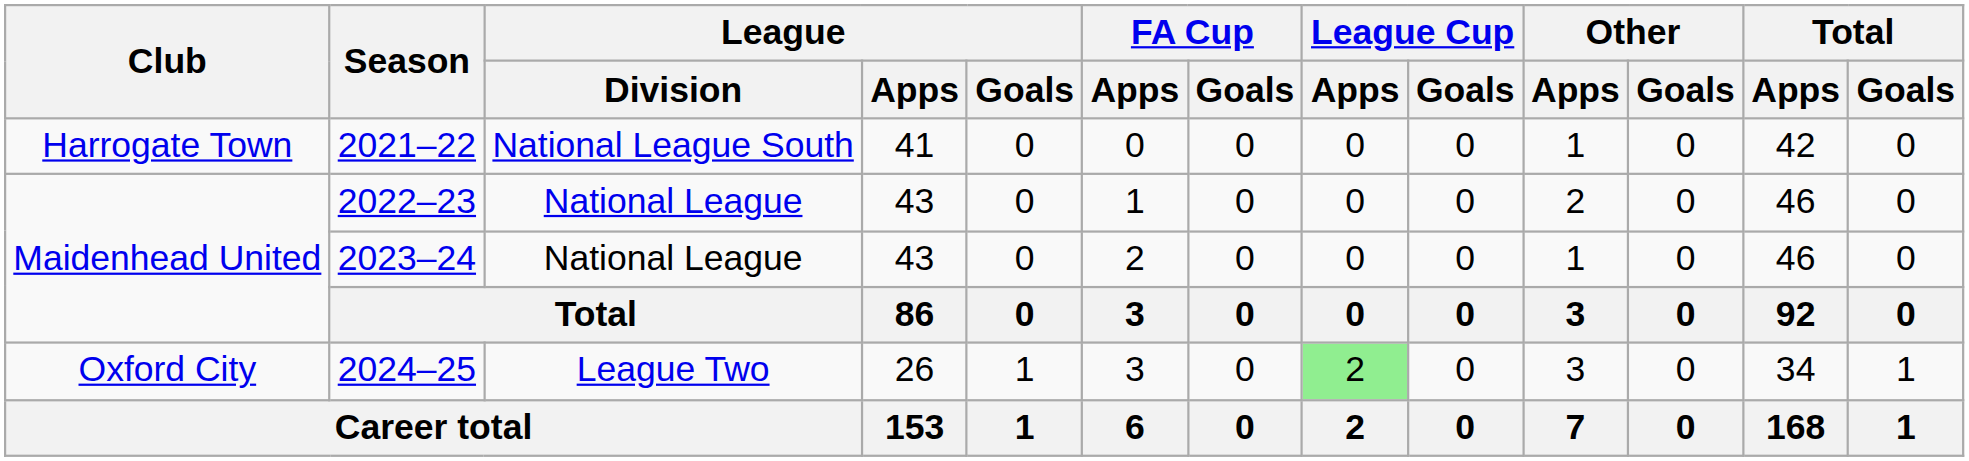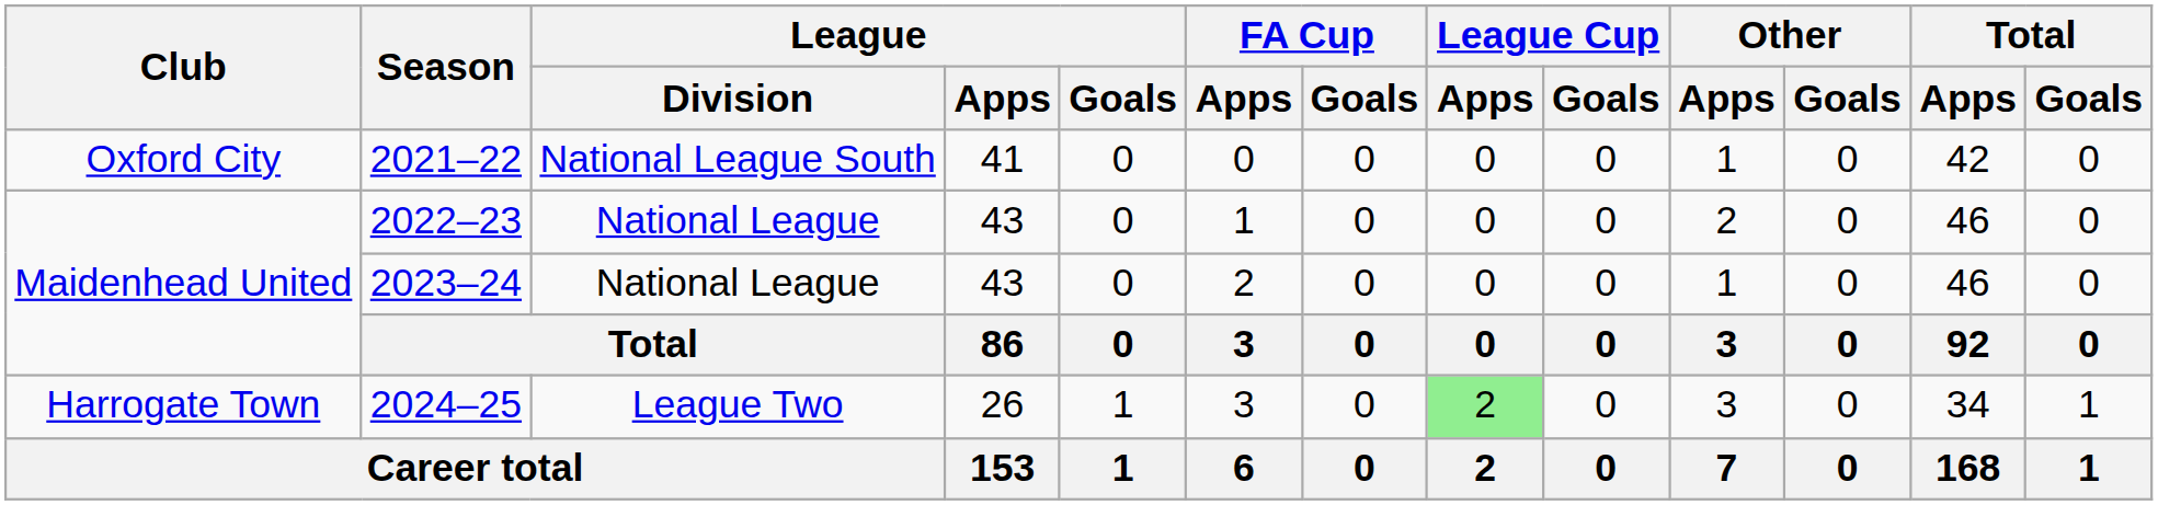 <table class="wikitable" style="text-align: center">
 <tr>
 <th rowspan="2">Club</th>
 <th rowspan="2">Season</th>
 <th colspan="3">League</th>
 <th colspan="2"><a href='#'>FA Cup</a></th>
 <th colspan="2"><a href='#'>League Cup</a></th>
 <th colspan="2">Other</th>
 <th colspan="2">Total</th>
 </tr>
 <tr>
 <th>Division</th>
 <th>Apps</th>
 <th>Goals</th>
 <th>Apps</th>
 <th>Goals</th>
 <th>Apps</th>
 <th>Goals</th>
 <th>Apps</th>
 <th>Goals</th>
 <th>Apps</th>
 <th>Goals</th>
 </tr>
 <tr>
-<td><a href='#'>Harrogate Town</a></td>
+<td><a href='#'>Oxford City</a></td>
 <td><a href='#'>2021–22</a></td>
 <td><a href='#'>National League South</a></td>
 <td>41</td>
 <td>0</td>
 <td>0</td>
 <td>0</td>
 <td>0</td>
 <td>0</td>
 <td>1</td>
 <td>0</td>
 <td>42</td>
 <td>0</td>
 </tr>
 <tr>
 <td rowspan="3"><a href='#'>Maidenhead United</a></td>
 <td><a href='#'>2022–23</a></td>
 <td><a href='#'>National League</a></td>
 <td>43</td>
 <td>0</td>
 <td>1</td>
 <td>0</td>
 <td>0</td>
 <td>0</td>
 <td>2</td>
 <td>0</td>
 <td>46</td>
 <td>0</td>
 </tr>
 <tr>
 <td><a href='#'>2023–24</a></td>
 <td>National League</td>
 <td>43</td>
 <td>0</td>
 <td>2</td>
 <td>0</td>
 <td>0</td>
 <td>0</td>
 <td>1</td>
 <td>0</td>
 <td>46</td>
 <td>0</td>
 </tr>
 <tr>
 <th colspan="2">Total</th>
 <th>86</th>
 <th>0</th>
 <th>3</th>
 <th>0</th>
 <th>0</th>
 <th>0</th>
 <th>3</th>
 <th>0</th>
 <th>92</th>
 <th>0</th>
 </tr>
 <tr>
-<td><a href='#'>Oxford City</a></td>
+<td><a href='#'>Harrogate Town</a></td>
 <td><a href='#'>2024–25</a></td>
 <td><a href='#'>League Two</a></td>
 <td>26</td>
 <td>1</td>
 <td>3</td>
 <td>0</td>
 <td style="background: lightgreen;">2</td>
 <td>0</td>
 <td>3</td>
 <td>0</td>
 <td>34</td>
 <td>1</td>
 </tr>
 <tr>
 <th colspan="3">Career total</th>
 <th>153</th>
 <th>1</th>
 <th>6</th>
 <th>0</th>
 <th>2</th>
 <th>0</th>
 <th>7</th>
 <th>0</th>
 <th>168</th>
 <th>1</th>
 </tr>
 </table>
